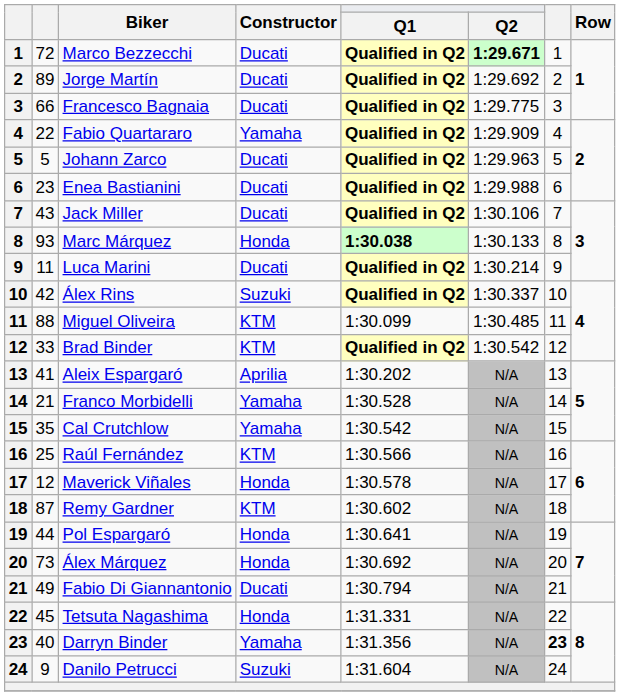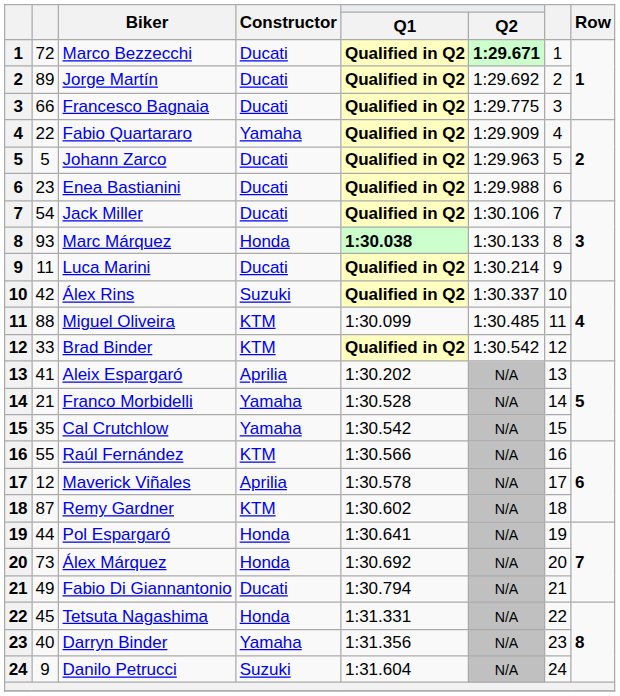 <table class="wikitable sortable" style="font-size: 85%;">
 <tr>
 <th rowspan="2"></th>
 <th rowspan="2"></th>
 <th rowspan="2">Biker</th>
 <th rowspan="2">Constructor</th>
 <th colspan="2" style="background:#eaecf0; text-align:center;"></th>
 <th rowspan="2"></th>
 <th rowspan="2">Row</th>
 </tr>
 <tr>
 <th scope="col">Q1</th>
 <th scope="col">Q2</th>
 </tr>
 <tr>
 <th scope="row">1</th>
 <td align="center">72</td>
 <td> <a href='#'>Marco Bezzecchi</a></td>
 <td><a href='#'>Ducati</a></td>
 <td style="background:#ffffbf;"><strong>Qualified in Q2</strong></td>
 <td style="background:#ccffcc;"><strong>1:29.671</strong></td>
 <td align="center">1</td>
 <td rowspan="3"><strong>1</strong></td>
 </tr>
 <tr>
 <th scope="row">2</th>
 <td align="center">89</td>
 <td> <a href='#'>Jorge Martín</a></td>
 <td><a href='#'>Ducati</a></td>
 <td style="background:#ffffbf;"><strong>Qualified in Q2</strong></td>
 <td>1:29.692</td>
 <td align="center">2</td>
 </tr>
 <tr>
 <th scope="row">3</th>
 <td align="center">66</td>
 <td> <a href='#'>Francesco Bagnaia</a></td>
 <td><a href='#'>Ducati</a></td>
 <td style="background:#ffffbf;"><strong>Qualified in Q2</strong></td>
 <td>1:29.775</td>
 <td align="center">3</td>
 </tr>
 <tr>
 <th scope="row">4</th>
 <td align="center">22</td>
 <td> <a href='#'>Fabio Quartararo</a></td>
 <td><a href='#'>Yamaha</a></td>
 <td style="background:#ffffbf;"><strong>Qualified in Q2</strong></td>
 <td>1:29.909</td>
 <td align="center">4</td>
 <td rowspan="3"><strong>2</strong></td>
 </tr>
 <tr>
 <th scope="row">5</th>
 <td align="center">5</td>
 <td> <a href='#'>Johann Zarco</a></td>
 <td><a href='#'>Ducati</a></td>
 <td style="background:#ffffbf;"><strong>Qualified in Q2</strong></td>
 <td>1:29.963</td>
 <td align="center">5</td>
 </tr>
 <tr>
 <th scope="row">6</th>
 <td align="center">23</td>
 <td> <a href='#'>Enea Bastianini</a></td>
 <td><a href='#'>Ducati</a></td>
 <td style="background:#ffffbf;"><strong>Qualified in Q2</strong></td>
 <td>1:29.988</td>
 <td align="center">6</td>
 </tr>
 <tr>
 <th scope="row">7</th>
-<td align="center">43</td>
+<td align="center">54</td>
 <td> <a href='#'>Jack Miller</a></td>
 <td><a href='#'>Ducati</a></td>
 <td style="background:#ffffbf;"><strong>Qualified in Q2</strong></td>
 <td>1:30.106</td>
 <td align="center">7</td>
 <td rowspan="3"><strong>3</strong></td>
 </tr>
 <tr>
 <th scope="row">8</th>
 <td align="center">93</td>
 <td> <a href='#'>Marc Márquez</a></td>
 <td><a href='#'>Honda</a></td>
 <td style="background:#ccffcc;"><strong>1:30.038</strong></td>
 <td>1:30.133</td>
 <td align="center">8</td>
 </tr>
 <tr>
 <th scope="row">9</th>
 <td align="center">11</td>
 <td> <a href='#'>Luca Marini</a></td>
 <td><a href='#'>Ducati</a></td>
 <td style="background:#ffffbf;"><strong>Qualified in Q2</strong></td>
 <td>1:30.214</td>
 <td align="center">9</td>
 </tr>
 <tr>
 <th scope="row">10</th>
 <td align="center">42</td>
 <td> <a href='#'>Álex Rins</a></td>
 <td><a href='#'>Suzuki</a></td>
 <td style="background:#ffffbf;"><strong>Qualified in Q2</strong></td>
 <td>1:30.337</td>
 <td align="center">10</td>
 <td rowspan="3"><strong>4</strong></td>
 </tr>
 <tr>
 <th scope="row">11</th>
 <td align="center">88</td>
 <td> <a href='#'>Miguel Oliveira</a></td>
 <td><a href='#'>KTM</a></td>
 <td>1:30.099</td>
 <td>1:30.485</td>
 <td align="center">11</td>
 </tr>
 <tr>
 <th scope="row">12</th>
 <td align="center">33</td>
 <td> <a href='#'>Brad Binder</a></td>
 <td><a href='#'>KTM</a></td>
 <td style="background:#ffffbf;"><strong>Qualified in Q2</strong></td>
 <td>1:30.542</td>
 <td align="center">12</td>
 </tr>
 <tr>
 <th scope="row">13</th>
 <td align="center">41</td>
 <td> <a href='#'>Aleix Espargaró</a></td>
 <td><a href='#'>Aprilia</a></td>
 <td>1:30.202</td>
 <td style="background: silver" align="center" data-sort-value="13"><small>N/A</small></td>
 <td align="center">13</td>
 <td rowspan="3"><strong>5</strong></td>
 </tr>
 <tr>
 <th scope="row">14</th>
 <td align="center">21</td>
 <td> <a href='#'>Franco Morbidelli</a></td>
 <td><a href='#'>Yamaha</a></td>
 <td>1:30.528</td>
 <td style="background: silver" align="center" data-sort-value="14"><small>N/A</small></td>
 <td align="center">14</td>
 </tr>
 <tr>
 <th scope="row">15</th>
 <td align="center">35</td>
 <td> <a href='#'>Cal Crutchlow</a></td>
 <td><a href='#'>Yamaha</a></td>
 <td>1:30.542</td>
 <td style="background: silver" align="center" data-sort-value="15"><small>N/A</small></td>
 <td align="center">15</td>
 </tr>
 <tr>
 <th scope="row">16</th>
-<td align="center">25</td>
+<td align="center">55</td>
 <td> <a href='#'>Raúl Fernández</a></td>
 <td><a href='#'>KTM</a></td>
 <td>1:30.566</td>
 <td style="background: silver" align="center" data-sort-value="16"><small>N/A</small></td>
 <td align="center">16</td>
 <td rowspan="3"><strong>6</strong></td>
 </tr>
 <tr>
 <th scope="row">17</th>
 <td align="center">12</td>
 <td> <a href='#'>Maverick Viñales</a></td>
-<td><a href='#'>Honda</a></td>
+<td><a href='#'>Aprilia</a></td>
 <td>1:30.578</td>
 <td style="background: silver" align="center" data-sort-value="17"><small>N/A</small></td>
 <td align="center">17</td>
 </tr>
 <tr>
 <th scope="row">18</th>
 <td align="center">87</td>
 <td> <a href='#'>Remy Gardner</a></td>
 <td><a href='#'>KTM</a></td>
 <td>1:30.602</td>
 <td style="background: silver" align="center" data-sort-value="18"><small>N/A</small></td>
 <td align="center">18</td>
 </tr>
 <tr>
 <th scope="row">19</th>
 <td align="center">44</td>
 <td> <a href='#'>Pol Espargaró</a></td>
 <td><a href='#'>Honda</a></td>
 <td>1:30.641</td>
 <td style="background: silver" align="center" data-sort-value="19"><small>N/A</small></td>
 <td align="center">19</td>
 <td rowspan="3"><strong>7</strong></td>
 </tr>
 <tr>
 <th scope="row">20</th>
 <td align="center">73</td>
 <td> <a href='#'>Álex Márquez</a></td>
 <td><a href='#'>Honda</a></td>
 <td>1:30.692</td>
 <td style="background: silver" align="center" data-sort-value="20"><small>N/A</small></td>
 <td align="center">20</td>
 </tr>
 <tr>
 <th scope="row">21</th>
 <td align="center">49</td>
 <td> <a href='#'>Fabio Di Giannantonio</a></td>
 <td><a href='#'>Ducati</a></td>
 <td>1:30.794</td>
 <td style="background: silver" align="center" data-sort-value="21"><small>N/A</small></td>
 <td align="center">21</td>
 </tr>
 <tr>
 <th scope="row">22</th>
 <td align="center">45</td>
 <td> <a href='#'>Tetsuta Nagashima</a></td>
 <td><a href='#'>Honda</a></td>
 <td>1:31.331</td>
 <td style="background: silver" align="center" data-sort-value="22"><small>N/A</small></td>
 <td align="center">22</td>
 <td rowspan="3"><strong>8</strong></td>
 </tr>
 <tr>
 <th scope="row">23</th>
 <td align="center">40</td>
 <td> <a href='#'>Darryn Binder</a></td>
 <td><a href='#'>Yamaha</a></td>
 <td>1:31.356</td>
 <td style="background: silver" align="center" data-sort-value="23"><small>N/A</small></td>
-<td align="center"><strong>23</strong></td>
+<td align="center">23</td>
 </tr>
 <tr>
 <th scope="row">24</th>
 <td align="center">9</td>
 <td> <a href='#'>Danilo Petrucci</a></td>
 <td><a href='#'>Suzuki</a></td>
 <td>1:31.604</td>
 <td style="background: silver" align="center" data-sort-value="24"><small>N/A</small></td>
 <td align="center">24</td>
 </tr>
 <tr>
 <th colspan="8"></th>
 </tr>
 <tr>
 </tr>
 </table>
